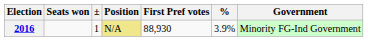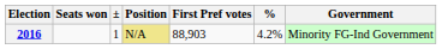 <table class="wikitable">
 <tr>
 <th>Election</th>
 <th>Seats won</th>
 <th>±</th>
 <th>Position</th>
 <th>First Pref votes</th>
 <th>%</th>
 <th>Government</th>
 </tr>
 <tr>
 <th><a href='#'>2016</a></th>
 <td></td>
 <td>1</td>
 <td style="background: khaki;">N/A</td>
-<td>88,930</td>
-<td>3.9%</td>
+<td>88,903</td>
+<td>4.2%</td>
 <td style="background:#cfc;">Minority FG-Ind Government</td>
 </tr>
 </table>
